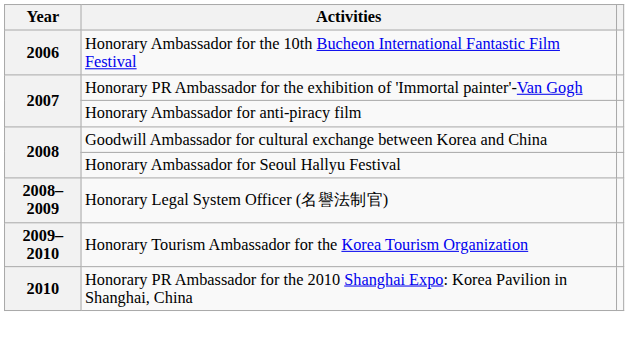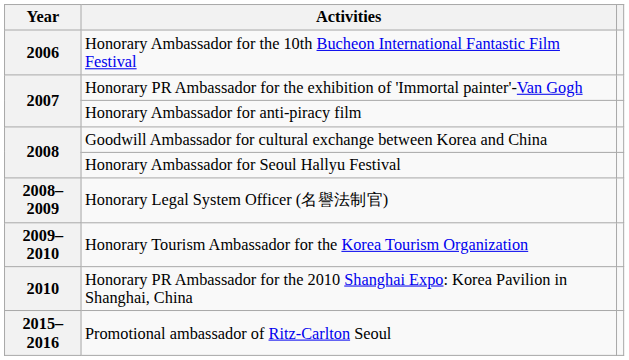 <table class="wikitable plainrowheaders sortable">
 <tr>
 <th scope="col">Year</th>
 <th>Activities</th>
 <th scope="col" class="unsortable"></th>
 </tr>
 <tr>
 <th scope="row">2006</th>
 <td>Honorary Ambassador for the 10th <a href='#'>Bucheon International Fantastic Film Festival</a></td>
 <td></td>
 </tr>
 <tr>
 <th scope="row" rowspan="2">2007</th>
 <td>Honorary PR Ambassador for the exhibition of 'Immortal painter'-<a href='#'>Van Gogh</a></td>
 <td></td>
 </tr>
 <tr>
 <td>Honorary Ambassador for anti-piracy film</td>
 <td></td>
 </tr>
 <tr>
 <th scope="row" rowspan="2">2008</th>
 <td>Goodwill Ambassador for cultural exchange between Korea and China</td>
 <td></td>
 </tr>
 <tr>
 <td>Honorary Ambassador for Seoul Hallyu Festival</td>
 <td></td>
 </tr>
 <tr>
 <th scope="row">2008–2009</th>
 <td>Honorary Legal System Officer (名譽法制官)</td>
 <td></td>
 </tr>
 <tr>
 <th scope="row">2009–2010</th>
 <td>Honorary Tourism Ambassador for the <a href='#'>Korea Tourism Organization</a></td>
 <td></td>
 </tr>
 <tr>
 <th scope="row">2010</th>
 <td>Honorary PR Ambassador for the 2010 <a href='#'>Shanghai Expo</a>: Korea Pavilion in Shanghai, China</td>
 <td></td>
 </tr>
+<tr>
+<th scope="row">2015–2016</th>
+<td>Promotional ambassador of <a href='#'>Ritz-Carlton</a> Seoul</td>
+<td></td>
+</tr>
 </table>
